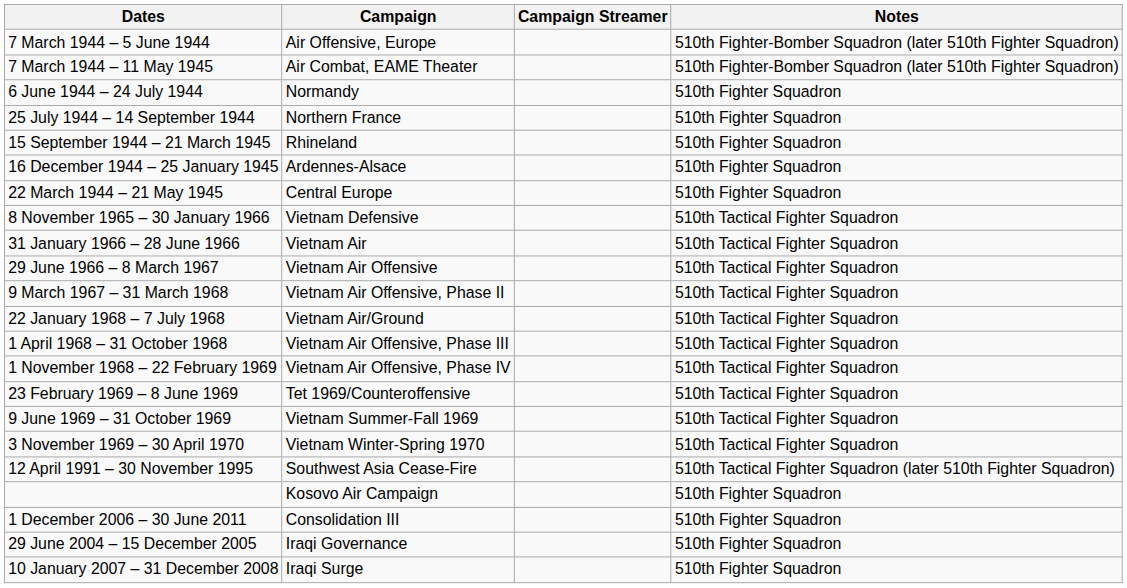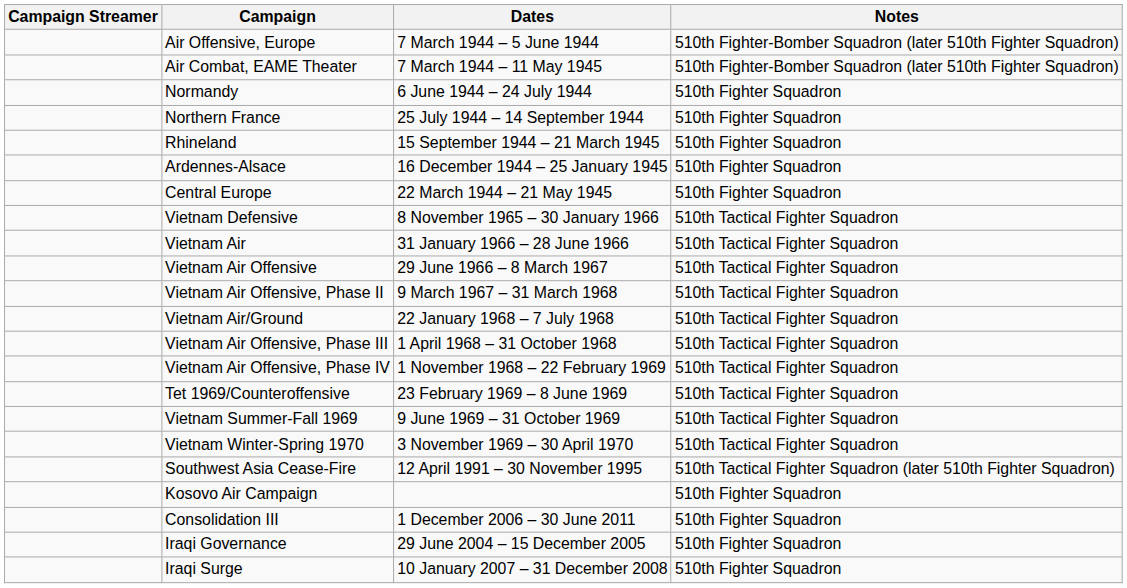 <table class="wikitable">
 <tr style="background:#efefef;">
+<th>Campaign Streamer</th>
+<th>Campaign</th>
 <th>Dates</th>
-<th>Campaign</th>
-<th>Campaign Streamer</th>
 <th>Notes</th>
 </tr>
 <tr>
+<td></td>
+<td>Air Offensive, Europe</td>
 <td>7 March 1944 – 5 June 1944</td>
-<td>Air Offensive, Europe</td>
-<td></td>
 <td>510th Fighter-Bomber Squadron (later 510th Fighter Squadron)</td>
 </tr>
 <tr>
+<td></td>
+<td>Air Combat, EAME Theater</td>
 <td>7 March 1944 – 11 May 1945</td>
-<td>Air Combat, EAME Theater</td>
-<td></td>
 <td>510th Fighter-Bomber Squadron (later 510th Fighter Squadron)</td>
 </tr>
 <tr>
+<td></td>
+<td>Normandy</td>
 <td>6 June 1944 – 24 July 1944</td>
-<td>Normandy</td>
-<td></td>
 <td>510th Fighter Squadron</td>
 </tr>
 <tr>
+<td></td>
+<td>Northern France</td>
 <td>25 July 1944 – 14 September 1944</td>
-<td>Northern France</td>
-<td></td>
 <td>510th Fighter Squadron</td>
 </tr>
 <tr>
+<td></td>
+<td>Rhineland</td>
 <td>15 September 1944 – 21 March 1945</td>
-<td>Rhineland</td>
-<td></td>
 <td>510th Fighter Squadron</td>
 </tr>
 <tr>
+<td></td>
+<td>Ardennes-Alsace</td>
 <td>16 December 1944 – 25 January 1945</td>
-<td>Ardennes-Alsace</td>
-<td></td>
 <td>510th Fighter Squadron</td>
 </tr>
 <tr>
+<td></td>
+<td>Central Europe</td>
 <td>22 March 1944 – 21 May 1945</td>
-<td>Central Europe</td>
-<td></td>
 <td>510th Fighter Squadron</td>
 </tr>
 <tr>
+<td></td>
+<td>Vietnam Defensive</td>
 <td>8 November 1965 – 30 January 1966</td>
-<td>Vietnam Defensive</td>
-<td></td>
 <td>510th Tactical Fighter Squadron</td>
 </tr>
 <tr>
+<td></td>
+<td>Vietnam Air</td>
 <td>31 January 1966 – 28 June 1966</td>
-<td>Vietnam Air</td>
-<td></td>
 <td>510th Tactical Fighter Squadron</td>
 </tr>
 <tr>
+<td></td>
+<td>Vietnam Air Offensive</td>
 <td>29 June 1966 – 8 March 1967</td>
-<td>Vietnam Air Offensive</td>
-<td></td>
 <td>510th Tactical Fighter Squadron</td>
 </tr>
 <tr>
+<td></td>
+<td>Vietnam Air Offensive, Phase II</td>
 <td>9 March 1967 – 31 March 1968</td>
-<td>Vietnam Air Offensive, Phase II</td>
-<td></td>
 <td>510th Tactical Fighter Squadron</td>
 </tr>
 <tr>
+<td></td>
+<td>Vietnam Air/Ground</td>
 <td>22 January 1968 – 7 July 1968</td>
-<td>Vietnam Air/Ground</td>
-<td></td>
 <td>510th Tactical Fighter Squadron</td>
 </tr>
 <tr>
+<td></td>
+<td>Vietnam Air Offensive, Phase III</td>
 <td>1 April 1968 – 31 October 1968</td>
-<td>Vietnam Air Offensive, Phase III</td>
-<td></td>
 <td>510th Tactical Fighter Squadron</td>
 </tr>
 <tr>
+<td></td>
+<td>Vietnam Air Offensive, Phase IV</td>
 <td>1 November 1968 – 22 February 1969</td>
-<td>Vietnam Air Offensive, Phase IV</td>
-<td></td>
 <td>510th Tactical Fighter Squadron</td>
 </tr>
 <tr>
+<td></td>
+<td>Tet 1969/Counteroffensive</td>
 <td>23 February 1969 – 8 June 1969</td>
-<td>Tet 1969/Counteroffensive</td>
-<td></td>
 <td>510th Tactical Fighter Squadron</td>
 </tr>
 <tr>
+<td></td>
+<td>Vietnam Summer-Fall 1969</td>
 <td>9 June 1969 – 31 October 1969</td>
-<td>Vietnam Summer-Fall 1969</td>
-<td></td>
 <td>510th Tactical Fighter Squadron</td>
 </tr>
 <tr>
+<td></td>
+<td>Vietnam Winter-Spring 1970</td>
 <td>3 November 1969 – 30 April 1970</td>
-<td>Vietnam Winter-Spring 1970</td>
-<td></td>
 <td>510th Tactical Fighter Squadron</td>
 </tr>
 <tr>
+<td></td>
+<td>Southwest Asia Cease-Fire</td>
 <td>12 April 1991 – 30 November 1995</td>
-<td>Southwest Asia Cease-Fire</td>
-<td></td>
 <td>510th Tactical Fighter Squadron (later 510th Fighter Squadron)</td>
 </tr>
 <tr>
 <td></td>
 <td>Kosovo Air Campaign</td>
 <td></td>
 <td>510th Fighter Squadron</td>
 </tr>
 <tr>
+<td></td>
+<td>Consolidation III</td>
 <td>1 December 2006 – 30 June 2011</td>
-<td>Consolidation III</td>
-<td></td>
 <td>510th Fighter Squadron</td>
 </tr>
 <tr>
+<td></td>
+<td>Iraqi Governance</td>
 <td>29 June 2004 – 15 December 2005</td>
-<td>Iraqi Governance</td>
-<td></td>
 <td>510th Fighter Squadron</td>
 </tr>
 <tr>
+<td></td>
+<td>Iraqi Surge</td>
 <td>10 January 2007 – 31 December 2008</td>
-<td>Iraqi Surge</td>
-<td></td>
 <td>510th Fighter Squadron</td>
 </tr>
 </table>
